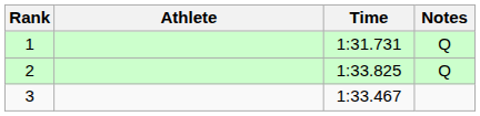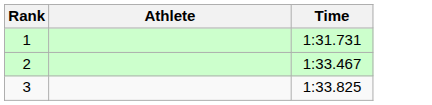 <table class=wikitable style="text-align:center">
 <tr>
 <th width=40>Rank</th>
 <th width=250>Athlete</th>
 <th width=80>Time</th>
-<th width=50>Notes</th>
 </tr>
 <tr bgcolor="ccffcc">
 <td>1</td>
 <td align=left></td>
 <td>1:31.731</td>
-<td>Q</td>
 </tr>
 <tr bgcolor="ccffcc">
 <td>2</td>
 <td align=left></td>
-<td>1:33.825</td>
-<td>Q</td>
+<td>1:33.467</td>
 </tr>
 <tr>
 <td>3</td>
 <td align=left></td>
-<td>1:33.467</td>
-<td></td>
+<td>1:33.825</td>
 </tr>
 </table>
